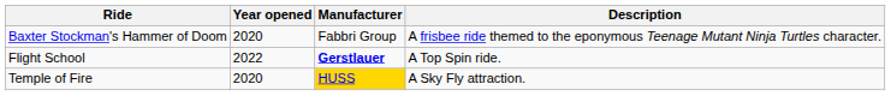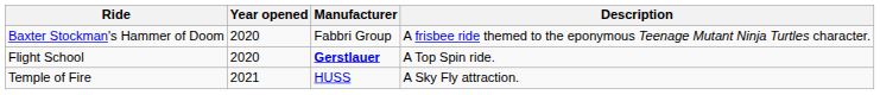 <table class="wikitable sortable">
 <tr>
 <th>Ride</th>
 <th>Year opened</th>
 <th>Manufacturer</th>
 <th>Description</th>
 </tr>
 <tr>
 <td><a href='#'>Baxter Stockman</a>'s Hammer of Doom</td>
 <td>2020</td>
 <td>Fabbri Group</td>
 <td>A <a href='#'>frisbee ride</a> themed to the eponymous <em>Teenage Mutant Ninja Turtles</em> character.</td>
 </tr>
 <tr>
 <td>Flight School</td>
-<td>2022</td>
+<td>2020</td>
 <td><strong><a href='#'>Gerstlauer</a></strong></td>
 <td>A Top Spin ride.</td>
 </tr>
 <tr>
 <td>Temple of Fire</td>
-<td>2020</td>
-<td style="background: gold;"><a href='#'>HUSS</a></td>
+<td>2021</td>
+<td><a href='#'>HUSS</a></td>
 <td>A Sky Fly attraction.</td>
 </tr>
 </table>
